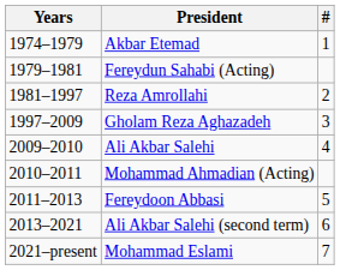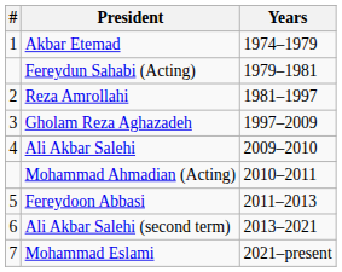 <table class="wikitable">
 <tr>
+<th>#</th>
+<th>President</th>
 <th>Years</th>
-<th>President</th>
-<th>#</th>
 </tr>
 <tr>
+<td>1</td>
+<td><a href='#'>Akbar Etemad</a></td>
 <td>1974–1979</td>
-<td><a href='#'>Akbar Etemad</a></td>
-<td>1</td>
 </tr>
 <tr>
+<td></td>
+<td><a href='#'>Fereydun Sahabi</a> (Acting)</td>
 <td>1979–1981</td>
-<td><a href='#'>Fereydun Sahabi</a> (Acting)</td>
-<td></td>
 </tr>
 <tr>
+<td>2</td>
+<td><a href='#'>Reza Amrollahi</a></td>
 <td>1981–1997</td>
-<td><a href='#'>Reza Amrollahi</a></td>
-<td>2</td>
 </tr>
 <tr>
+<td>3</td>
+<td><a href='#'>Gholam Reza Aghazadeh</a></td>
 <td>1997–2009</td>
-<td><a href='#'>Gholam Reza Aghazadeh</a></td>
-<td>3</td>
 </tr>
 <tr>
+<td>4</td>
+<td><a href='#'>Ali Akbar Salehi</a></td>
 <td>2009–2010</td>
-<td><a href='#'>Ali Akbar Salehi</a></td>
-<td>4</td>
 </tr>
 <tr>
+<td></td>
+<td><a href='#'>Mohammad Ahmadian</a> (Acting)</td>
 <td>2010–2011</td>
-<td><a href='#'>Mohammad Ahmadian</a> (Acting)</td>
-<td></td>
 </tr>
 <tr>
+<td>5</td>
+<td><a href='#'>Fereydoon Abbasi</a></td>
 <td>2011–2013</td>
-<td><a href='#'>Fereydoon Abbasi</a></td>
-<td>5</td>
 </tr>
 <tr>
+<td>6</td>
+<td><a href='#'>Ali Akbar Salehi</a> (second term)</td>
 <td>2013–2021</td>
-<td><a href='#'>Ali Akbar Salehi</a> (second term)</td>
-<td>6</td>
 </tr>
 <tr>
+<td>7</td>
+<td><a href='#'>Mohammad Eslami</a></td>
 <td>2021–present</td>
-<td><a href='#'>Mohammad Eslami</a></td>
-<td>7</td>
 </tr>
 </table>
